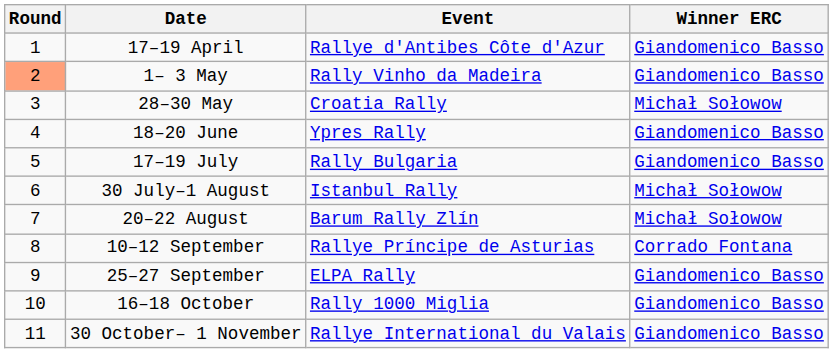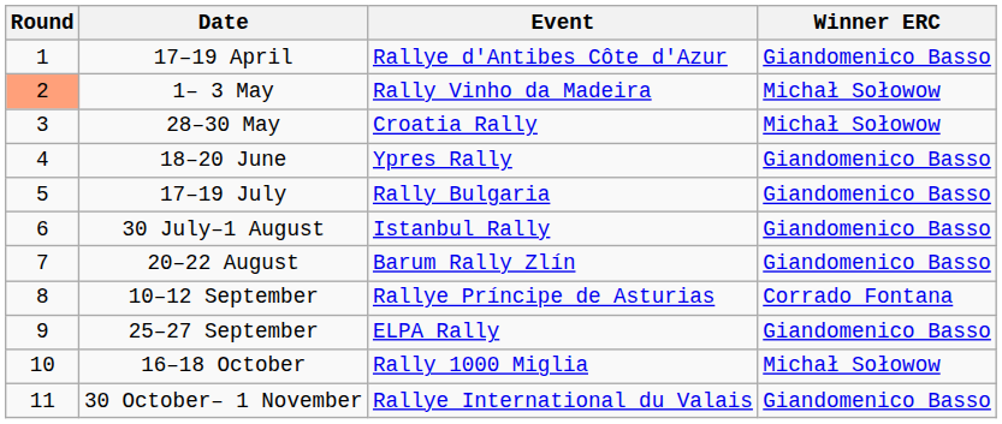 <table class="wikitable" style="text-align:center;">
 <tr>
 <th>Round</th>
 <th>Date</th>
 <th>Event</th>
 <th>Winner ERC</th>
 </tr>
 <tr>
 <td>1</td>
 <td>17–19 April</td>
 <td align=left> <a href='#'>Rallye d'Antibes Côte d'Azur</a></td>
 <td align=left> <a href='#'>Giandomenico Basso</a></td>
 </tr>
 <tr>
 <td style="background: lightsalmon;">2</td>
 <td>1– 3 May</td>
 <td align=left> <a href='#'>Rally Vinho da Madeira</a></td>
-<td align=left> <a href='#'>Giandomenico Basso</a></td>
+<td align=left> <a href='#'>Michał Sołowow</a></td>
 </tr>
 <tr>
 <td>3</td>
 <td>28–30 May</td>
 <td align=left> <a href='#'>Croatia Rally</a></td>
 <td align=left> <a href='#'>Michał Sołowow</a></td>
 </tr>
 <tr>
 <td>4</td>
 <td>18–20 June</td>
 <td align=left> <a href='#'>Ypres Rally</a></td>
 <td align=left> <a href='#'>Giandomenico Basso</a></td>
 </tr>
 <tr>
 <td>5</td>
 <td>17–19 July</td>
 <td align=left> <a href='#'>Rally Bulgaria</a></td>
 <td align=left> <a href='#'>Giandomenico Basso</a></td>
 </tr>
 <tr>
 <td>6</td>
 <td>30 July–1 August</td>
 <td align=left> <a href='#'>Istanbul Rally</a></td>
-<td align=left> <a href='#'>Michał Sołowow</a></td>
+<td align=left> <a href='#'>Giandomenico Basso</a></td>
 </tr>
 <tr>
 <td>7</td>
 <td>20–22 August</td>
 <td align=left> <a href='#'>Barum Rally Zlín</a></td>
-<td align=left> <a href='#'>Michał Sołowow</a></td>
+<td align=left> <a href='#'>Giandomenico Basso</a></td>
 </tr>
 <tr>
 <td>8</td>
 <td>10–12 September</td>
 <td align=left> <a href='#'>Rallye Príncipe de Asturias</a></td>
 <td align=left> <a href='#'>Corrado Fontana</a></td>
 </tr>
 <tr>
 <td>9</td>
 <td>25–27 September</td>
 <td align=left> <a href='#'>ELPA Rally</a></td>
 <td align=left> <a href='#'>Giandomenico Basso</a></td>
 </tr>
 <tr>
 <td>10</td>
 <td>16–18 October</td>
 <td align=left> <a href='#'>Rally 1000 Miglia</a></td>
-<td align=left> <a href='#'>Giandomenico Basso</a></td>
+<td align=left> <a href='#'>Michał Sołowow</a></td>
 </tr>
 <tr>
 <td>11</td>
 <td>30 October– 1 November</td>
 <td align=left> <a href='#'>Rallye International du Valais</a></td>
 <td align=left> <a href='#'>Giandomenico Basso</a></td>
 </tr>
 </table>
